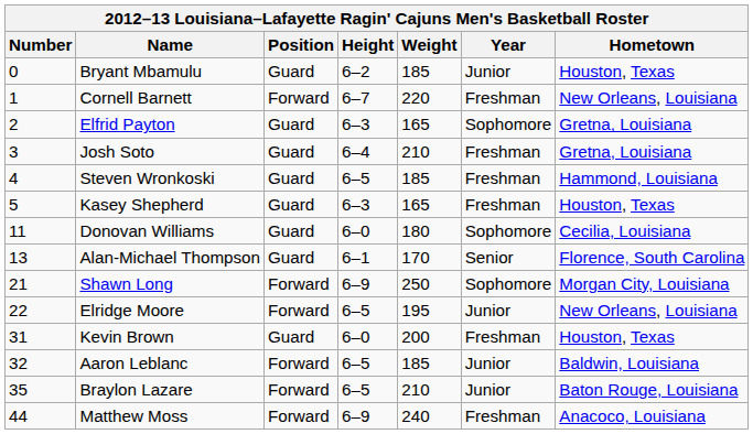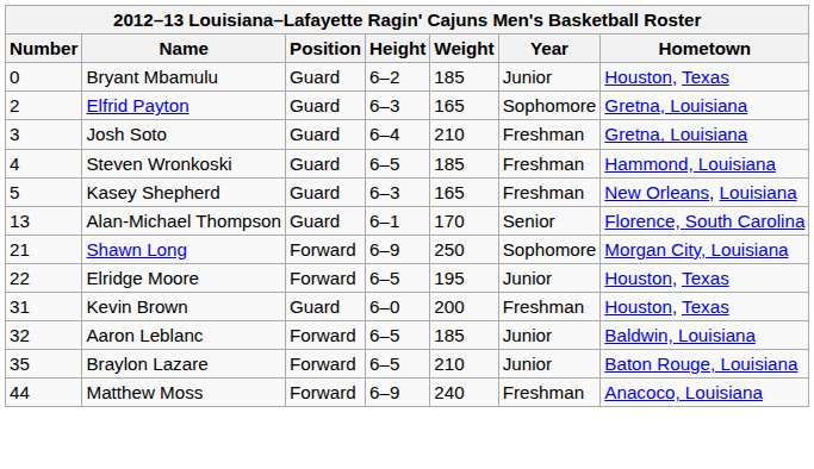 <table class="wikitable" style="font-size: 95%;">
 <tr>
 <th colspan=7 style=>2012–13 Louisiana–Lafayette Ragin' Cajuns Men's Basketball Roster</th>
 </tr>
 <tr>
 <th>Number</th>
 <th>Name</th>
 <th>Position</th>
 <th>Height</th>
 <th>Weight</th>
 <th>Year</th>
 <th>Hometown</th>
 </tr>
 <tr>
 <td>0</td>
 <td>Bryant Mbamulu</td>
 <td>Guard</td>
 <td>6–2</td>
 <td>185</td>
 <td>Junior</td>
 <td><a href='#'>Houston</a>, <a href='#'>Texas</a></td>
-</tr>
-<tr>
-<td>1</td>
-<td>Cornell Barnett</td>
-<td>Forward</td>
-<td>6–7</td>
-<td>220</td>
-<td>Freshman</td>
-<td><a href='#'>New Orleans</a>, <a href='#'>Louisiana</a></td>
 </tr>
 <tr>
 <td>2</td>
 <td><a href='#'>Elfrid Payton</a></td>
 <td>Guard</td>
 <td>6–3</td>
 <td>165</td>
 <td>Sophomore</td>
 <td><a href='#'>Gretna, Louisiana</a></td>
 </tr>
 <tr>
 <td>3</td>
 <td>Josh Soto</td>
 <td>Guard</td>
 <td>6–4</td>
 <td>210</td>
 <td>Freshman</td>
 <td><a href='#'>Gretna, Louisiana</a></td>
 </tr>
 <tr>
 <td>4</td>
 <td>Steven Wronkoski</td>
 <td>Guard</td>
 <td>6–5</td>
 <td>185</td>
 <td>Freshman</td>
 <td><a href='#'>Hammond, Louisiana</a></td>
 </tr>
 <tr>
 <td>5</td>
 <td>Kasey Shepherd</td>
 <td>Guard</td>
 <td>6–3</td>
 <td>165</td>
 <td>Freshman</td>
-<td><a href='#'>Houston</a>, <a href='#'>Texas</a></td>
-</tr>
-<tr>
-<td>11</td>
-<td>Donovan Williams</td>
-<td>Guard</td>
-<td>6–0</td>
-<td>180</td>
-<td>Sophomore</td>
-<td><a href='#'>Cecilia, Louisiana</a></td>
+<td><a href='#'>New Orleans</a>, <a href='#'>Louisiana</a></td>
 </tr>
 <tr>
 <td>13</td>
 <td>Alan-Michael Thompson</td>
 <td>Guard</td>
 <td>6–1</td>
 <td>170</td>
 <td>Senior</td>
 <td><a href='#'>Florence, South Carolina</a></td>
 </tr>
 <tr>
 <td>21</td>
 <td><a href='#'>Shawn Long</a></td>
 <td>Forward</td>
 <td>6–9</td>
 <td>250</td>
 <td>Sophomore</td>
 <td><a href='#'>Morgan City, Louisiana</a></td>
 </tr>
 <tr>
 <td>22</td>
 <td>Elridge Moore</td>
 <td>Forward</td>
 <td>6–5</td>
 <td>195</td>
 <td>Junior</td>
-<td><a href='#'>New Orleans</a>, <a href='#'>Louisiana</a></td>
+<td><a href='#'>Houston</a>, <a href='#'>Texas</a></td>
 </tr>
 <tr>
 <td>31</td>
 <td>Kevin Brown</td>
 <td>Guard</td>
 <td>6–0</td>
 <td>200</td>
 <td>Freshman</td>
 <td><a href='#'>Houston</a>, <a href='#'>Texas</a></td>
 </tr>
 <tr>
 <td>32</td>
 <td>Aaron Leblanc</td>
 <td>Forward</td>
 <td>6–5</td>
 <td>185</td>
 <td>Junior</td>
 <td><a href='#'>Baldwin, Louisiana</a></td>
 </tr>
 <tr>
 <td>35</td>
 <td>Braylon Lazare</td>
 <td>Forward</td>
 <td>6–5</td>
 <td>210</td>
 <td>Junior</td>
 <td><a href='#'>Baton Rouge, Louisiana</a></td>
 </tr>
 <tr>
 <td>44</td>
 <td>Matthew Moss</td>
 <td>Forward</td>
 <td>6–9</td>
 <td>240</td>
 <td>Freshman</td>
 <td><a href='#'>Anacoco, Louisiana</a></td>
 </tr>
 <tr>
 </tr>
 </table>
